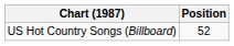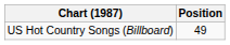 <table class="wikitable">
 <tr>
 <th>Chart (1987)</th>
 <th>Position</th>
 </tr>
 <tr>
 <td>US Hot Country Songs (<em>Billboard</em>)</td>
-<td align="center">52</td>
+<td align="center">49</td>
 </tr>
 </table>
